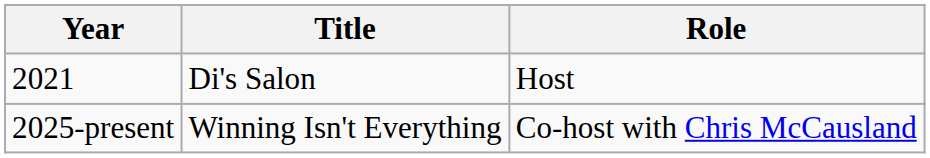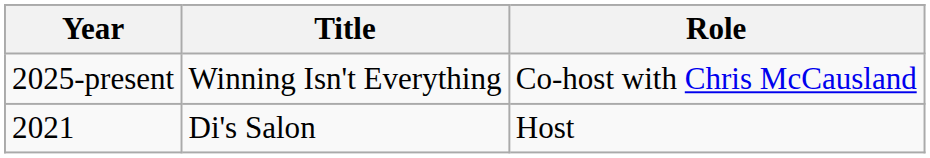 <table class="wikitable">
 <tr>
 <th>Year</th>
 <th>Title</th>
 <th>Role</th>
 </tr>
 <tr>
+<td>2025-present</td>
+<td>Winning Isn't Everything</td>
+<td>Co-host with <a href='#'>Chris McCausland</a></td>
+</tr>
+<tr>
 <td>2021</td>
 <td>Di's Salon</td>
 <td>Host</td>
 </tr>
-<tr>
-<td>2025-present</td>
-<td>Winning Isn't Everything</td>
-<td>Co-host with <a href='#'>Chris McCausland</a></td>
-</tr>
 </table>
